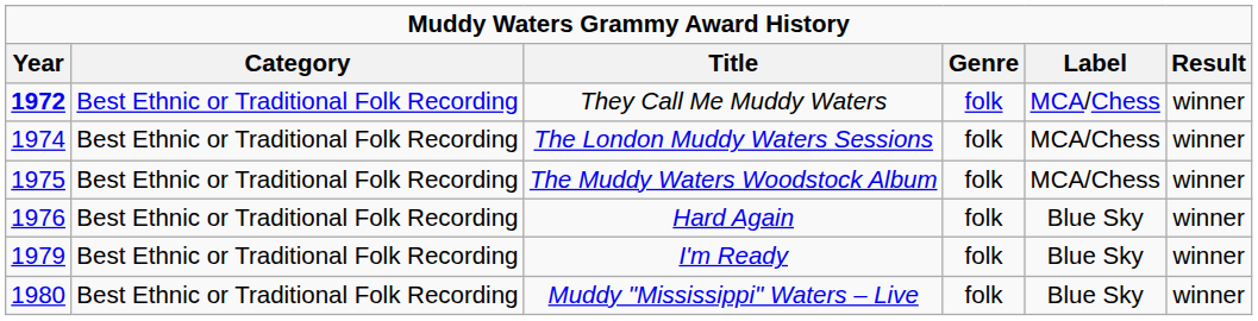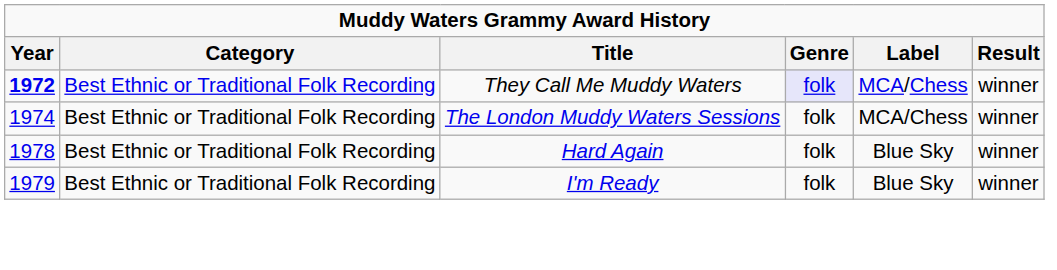 <table class="wikitable">
 <tr>
 <td colspan="6" style="text-align:center;"><strong>Muddy Waters Grammy Award History</strong></td>
 </tr>
 <tr>
 <th>Year</th>
 <th>Category</th>
 <th>Title</th>
 <th>Genre</th>
 <th>Label</th>
 <th>Result</th>
 </tr>
 <tr style="text-align:center;">
 <td><strong><a href='#'>1972</a></strong></td>
 <td><a href='#'>Best Ethnic or Traditional Folk Recording</a></td>
 <td><em>They Call Me Muddy Waters</em></td>
-<td><a href='#'>folk</a></td>
+<td style="background: lavender;"><a href='#'>folk</a></td>
 <td><a href='#'>MCA</a>/<a href='#'>Chess</a></td>
 <td>winner</td>
 </tr>
 <tr style="text-align:center;">
 <td><a href='#'>1974</a></td>
 <td>Best Ethnic or Traditional Folk Recording</td>
 <td><em><a href='#'>The London Muddy Waters Sessions</a></em></td>
 <td>folk</td>
 <td>MCA/Chess</td>
 <td>winner</td>
 </tr>
 <tr style="text-align:center;">
-<td><a href='#'>1975</a></td>
-<td>Best Ethnic or Traditional Folk Recording</td>
-<td><em><a href='#'>The Muddy Waters Woodstock Album</a></em></td>
-<td>folk</td>
-<td>MCA/Chess</td>
-<td>winner</td>
-</tr>
-<tr style="text-align:center;">
-<td><a href='#'>1976</a></td>
+<td><a href='#'>1978</a></td>
 <td>Best Ethnic or Traditional Folk Recording</td>
 <td><em><a href='#'>Hard Again</a></em></td>
 <td>folk</td>
 <td>Blue Sky</td>
 <td>winner</td>
 </tr>
 <tr style="text-align:center;">
 <td><a href='#'>1979</a></td>
 <td>Best Ethnic or Traditional Folk Recording</td>
 <td><em><a href='#'>I'm Ready</a></em></td>
 <td>folk</td>
 <td>Blue Sky</td>
 <td>winner</td>
 </tr>
-<tr style="text-align:center;">
-<td><a href='#'>1980</a></td>
-<td>Best Ethnic or Traditional Folk Recording</td>
-<td><em><a href='#'>Muddy "Mississippi" Waters – Live</a></em></td>
-<td>folk</td>
-<td>Blue Sky</td>
-<td>winner</td>
-</tr>
 </table>
